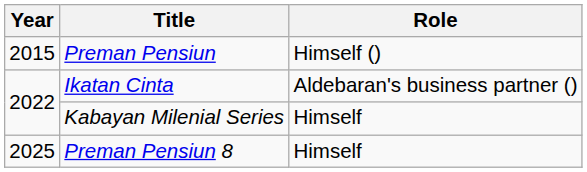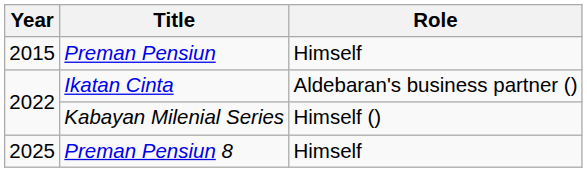 <table class="wikitable sortable">
 <tr>
 <th scope="col">Year</th>
 <th scope="col">Title</th>
 <th scope="col">Role</th>
 </tr>
 <tr>
 <td>2015</td>
 <td><em><a href='#'>Preman Pensiun</a></em></td>
-<td>Himself ()</td>
+<td>Himself </td>
 </tr>
 <tr>
 <td rowspan="2">2022</td>
 <td><em><a href='#'>Ikatan Cinta</a></em></td>
 <td>Aldebaran's business partner ()</td>
 </tr>
 <tr>
 <td><em>Kabayan Milenial Series</em></td>
-<td>Himself </td>
+<td>Himself ()</td>
 </tr>
 <tr>
 <td>2025</td>
 <td><em><a href='#'>Preman Pensiun</a> 8</em></td>
 <td>Himself </td>
 </tr>
 </table>
